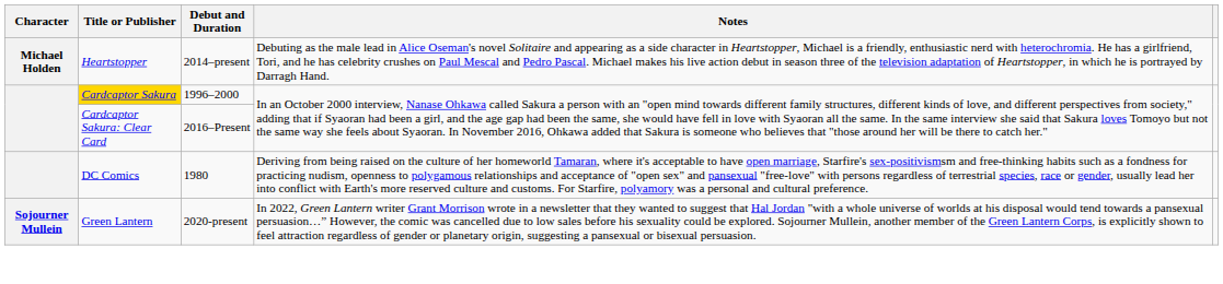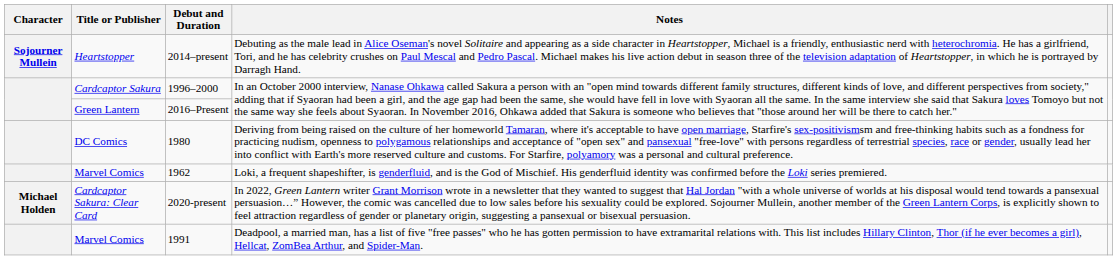 <table class="wikitable sortable" style="width: 100%">
 <tr>
 <th>Character</th>
 <th>Title or Publisher</th>
 <th>Debut and Duration</th>
 <th scope="col" class="unsortable">Notes</th>
 <th scope="col" class="unsortable"></th>
 </tr>
 <tr>
-<th>Michael Holden</th>
+<th><a href='#'>Sojourner Mullein</a></th>
 <td><em><a href='#'>Heartstopper</a></em></td>
 <td>2014–present</td>
 <td>Debuting as the male lead in <a href='#'>Alice Oseman</a>'s novel <em>Solitaire</em> and appearing as a side character in <em>Heartstopper</em>, Michael is a friendly, enthusiastic nerd with <a href='#'>heterochromia</a>. He has a girlfriend, Tori, and he has celebrity crushes on <a href='#'>Paul Mescal</a> and <a href='#'>Pedro Pascal</a>. Michael makes his live action debut in season three of the <a href='#'>television adaptation</a> of <em>Heartstopper</em>, in which he is portrayed by Darragh Hand.</td>
 </tr>
 <tr>
 <th rowspan="2" scope="row"></th>
-<td style="background: gold;"><em><a href='#'>Cardcaptor Sakura</a></em></td>
+<td><em><a href='#'>Cardcaptor Sakura</a></em></td>
 <td>1996–2000</td>
 <td rowspan="2">In an October 2000 interview, <a href='#'>Nanase Ohkawa</a> called Sakura a person with an "open mind towards different family structures, different kinds of love, and different perspectives from society," adding that if Syaoran had been a girl, and the age gap had been the same, she would have fell in love with Syaoran all the same. In the same interview she said that Sakura <a href='#'>loves</a> Tomoyo but not the same way she feels about Syaoran. In November 2016, Ohkawa added that Sakura is someone who believes that "those around her will be there to catch her."</td>
 <td rowspan="2"></td>
 </tr>
 <tr>
-<td><em><a href='#'>Cardcaptor Sakura: Clear Card</a></em></td>
+<td><a href='#'> Green Lantern</a></td>
 <td>2016–Present</td>
 </tr>
 <tr>
 <th scope="row"></th>
 <td><a href='#'>DC Comics</a></td>
 <td>1980</td>
 <td>Deriving from being raised on the culture of her homeworld <a href='#'>Tamaran</a>, where it's acceptable to have <a href='#'>open marriage</a>, Starfire's <a href='#'>sex-positivism</a>sm and free-thinking habits such as a fondness for practicing nudism, openness to <a href='#'>polygamous</a> relationships and acceptance of "open sex" and <a href='#'>pansexual</a> "free-love" with persons regardless of terrestrial <a href='#'>species</a>, <a href='#'>race</a> or <a href='#'>gender</a>, usually lead her into conflict with Earth's more reserved culture and customs. For Starfire, <a href='#'>polyamory</a> was a personal and cultural preference.</td>
 <td></td>
 </tr>
 <tr>
-<th><a href='#'>Sojourner Mullein</a></th>
-<td><a href='#'> Green Lantern</a></td>
+<th scope="row"></th>
+<td><a href='#'>Marvel Comics</a></td>
+<td>1962</td>
+<td>Loki, a frequent shapeshifter, is <a href='#'>genderfluid</a>, and is the God of Mischief. His genderfluid identity was confirmed before the <em><a href='#'>Loki</a></em> series premiered.</td>
+<td></td>
+</tr>
+<tr>
+<th>Michael Holden</th>
+<td><em><a href='#'>Cardcaptor Sakura: Clear Card</a></em></td>
 <td>2020-present</td>
 <td>In 2022, <em>Green Lantern</em> writer <a href='#'>Grant Morrison</a> wrote in a newsletter that they wanted to suggest that <a href='#'>Hal Jordan</a> "with a whole universe of worlds at his disposal would tend towards a pansexual persuasion…” However, the comic was cancelled due to low sales before his sexuality could be explored.  Sojourner Mullein, another member of the <a href='#'>Green Lantern Corps</a>, is explicitly shown to feel attraction regardless of gender or planetary origin, suggesting a pansexual or bisexual persuasion.</td>
 </tr>
+<tr>
+<th scope="row"></th>
+<td><a href='#'>Marvel Comics</a></td>
+<td>1991</td>
+<td>Deadpool, a married man, has a list of five "free passes" who he has gotten permission to have extramarital relations with. This list includes <a href='#'>Hillary Clinton</a>, <a href='#'> Thor (if he ever becomes a girl)</a>, <a href='#'> Hellcat</a>, <a href='#'> ZomBea Arthur</a>, and <a href='#'>Spider-Man</a>.</td>
+<td></td>
+</tr>
 </table>
